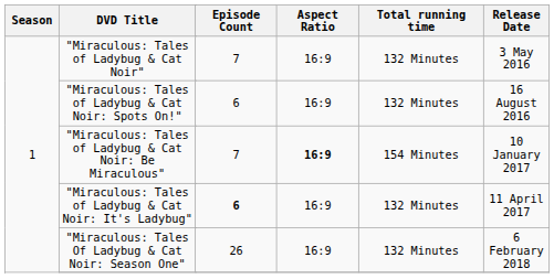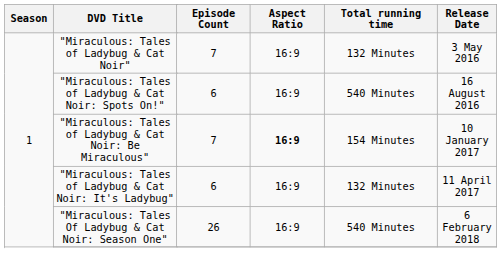 <table class="wikitable" width="100%" style="vertical-align:top;">
 <tr>
 <th width="10%">Season</th>
 <th colspan="2" width="25%">DVD Title</th>
 <th width="15%">Episode Count</th>
 <th width="15%">Aspect Ratio</th>
 <th width="23%">Total running time</th>
 <th width="12%">Release Date</th>
 </tr>
 <tr>
 <td rowspan="6" align="center">1</td>
 <td colspan="2" align="center">"Miraculous: Tales of Ladybug & Cat Noir"</td>
 <td rowspan="1" align="center">7</td>
 <td rowspan="1" align="center">16:9</td>
 <td align="center">132 Minutes</td>
 <td align="center">3 May 2016</td>
 </tr>
 <tr>
 <td colspan="2" align="center">"Miraculous: Tales of Ladybug & Cat Noir: Spots On!"</td>
 <td rowspan="1" align="center">6</td>
 <td rowspan="1" align="center">16:9</td>
-<td align="center">132 Minutes</td>
+<td align="center">540 Minutes</td>
 <td align="center">16 August 2016</td>
 </tr>
 <tr>
 <td colspan="2" align="center">"Miraculous: Tales of Ladybug & Cat Noir: Be Miraculous"</td>
 <td rowspan="1" align="center">7</td>
 <td rowspan="1" align="center"><strong>16:9</strong></td>
 <td align="center">154 Minutes</td>
 <td align="center">10 January 2017</td>
 </tr>
 <tr>
 <td colspan="2" align="center">"Miraculous: Tales of Ladybug & Cat Noir: It's Ladybug"</td>
-<td rowspan="1" align="center"><strong>6</strong></td>
+<td rowspan="1" align="center">6</td>
 <td rowspan="1" align="center">16:9</td>
 <td align="center">132 Minutes</td>
 <td align="center">11 April 2017</td>
 </tr>
 <tr>
 <td colspan="2" align="center">"Miraculous: Tales Of Ladybug & Cat Noir: Season One"</td>
 <td rowspan="1" align="center">26</td>
 <td rowspan="1" align="center">16:9</td>
-<td align="center">132 Minutes</td>
+<td align="center">540 Minutes</td>
 <td align="center">6 February 2018</td>
 </tr>
 <tr>
 </tr>
 </table>
